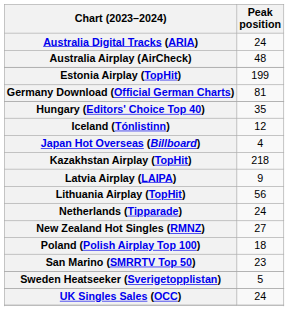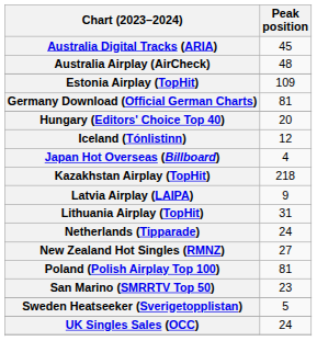 <table class="wikitable sortable plainrowheaders" style="text-align:center">
 <tr>
 <th scope="col">Chart (2023–2024)</th>
 <th scope="col">Peak<br>position</th>
 </tr>
 <tr>
 <th scope="row"><a href='#'>Australia Digital Tracks</a> (<a href='#'>ARIA</a>)</th>
-<td>24</td>
+<td>45</td>
 </tr>
 <tr>
 <th scope="row">Australia Airplay (AirCheck)</th>
 <td>48</td>
 </tr>
 <tr>
 </tr>
 <tr>
 </tr>
 <tr>
 </tr>
 <tr>
 </tr>
 <tr>
 </tr>
 <tr>
 </tr>
 <tr>
 </tr>
 <tr>
 </tr>
 <tr>
 <th scope="row">Estonia Airplay (<a href='#'>TopHit</a>)</th>
-<td>199</td>
+<td>109</td>
 </tr>
 <tr>
 <th scope="row">Germany Download (<a href='#'>Official German Charts</a>)</th>
 <td>81</td>
 </tr>
 <tr>
 </tr>
 <tr>
 <th scope="row">Hungary (<a href='#'>Editors' Choice Top 40</a>)</th>
-<td>35</td>
+<td>20</td>
 </tr>
 <tr>
 <th scope="row">Iceland (<a href='#'>Tónlistinn</a>)</th>
 <td>12</td>
 </tr>
 <tr>
 <th scope="row"><a href='#'>Japan Hot Overseas</a> (<em><a href='#'>Billboard</a></em>)</th>
 <td>4</td>
 </tr>
 <tr>
 <th scope="row">Kazakhstan Airplay (<a href='#'>TopHit</a>)</th>
 <td>218</td>
 </tr>
 <tr>
 <th scope="row">Latvia Airplay (<a href='#'>LAIPA</a>)</th>
 <td>9</td>
 </tr>
 <tr>
 <th scope="row">Lithuania Airplay (<a href='#'>TopHit</a>)</th>
-<td>56</td>
+<td>31</td>
 </tr>
 <tr>
 <th scope="row">Netherlands (<a href='#'>Tipparade</a>)</th>
 <td>24</td>
 </tr>
 <tr>
 <th scope="row">New Zealand Hot Singles (<a href='#'>RMNZ</a>)</th>
 <td>27</td>
 </tr>
 <tr>
 <th scope="row">Poland (<a href='#'>Polish Airplay Top 100</a>)</th>
-<td>18</td>
+<td>81</td>
 </tr>
 <tr>
 <th scope="row">San Marino (<a href='#'>SMRRTV Top 50</a>)</th>
 <td>23</td>
 </tr>
 <tr>
 </tr>
 <tr>
 <th scope="row">Sweden Heatseeker (<a href='#'>Sverigetopplistan</a>)</th>
 <td>5</td>
 </tr>
 <tr>
 </tr>
 <tr>
 <th scope="row"><a href='#'>UK Singles Sales</a> (<a href='#'>OCC</a>)</th>
 <td>24</td>
 </tr>
 <tr>
 </tr>
 <tr>
 </tr>
 <tr>
 </tr>
 <tr>
 </tr>
 <tr>
 </tr>
 </table>
